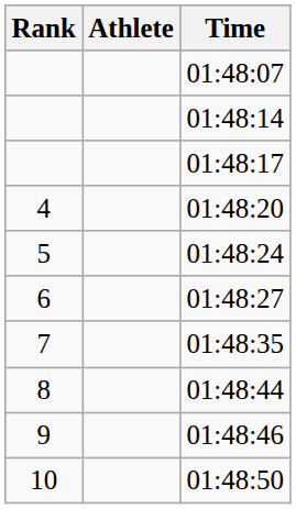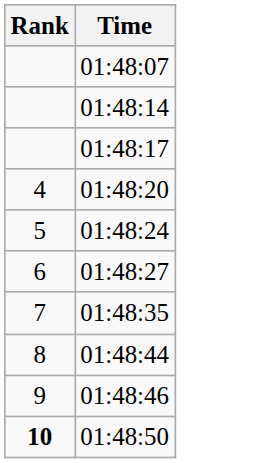 <table class="wikitable" style="font-size:95%; text-align:center;">
 <tr>
 <th>Rank</th>
-<th>Athlete</th>
 <th>Time</th>
 </tr>
 <tr>
 <td></td>
-<td align=left></td>
 <td align="center">01:48:07</td>
 </tr>
 <tr>
 <td></td>
-<td align=left></td>
 <td align="center">01:48:14</td>
 </tr>
 <tr>
 <td></td>
-<td align=left></td>
 <td align="center">01:48:17</td>
 </tr>
 <tr>
 <td>4</td>
-<td align=left></td>
 <td align="center">01:48:20</td>
 </tr>
 <tr>
 <td>5</td>
-<td align=left></td>
 <td align="center">01:48:24</td>
 </tr>
 <tr>
 <td>6</td>
-<td align=left></td>
 <td align="center">01:48:27</td>
 </tr>
 <tr>
 <td>7</td>
-<td align=left></td>
 <td align="center">01:48:35</td>
 </tr>
 <tr>
 <td>8</td>
-<td align=left></td>
 <td align="center">01:48:44</td>
 </tr>
 <tr>
 <td>9</td>
-<td align=left></td>
 <td align="center">01:48:46</td>
 </tr>
 <tr>
-<td>10</td>
-<td align=left></td>
+<td><strong>10</strong></td>
 <td align="center">01:48:50</td>
 </tr>
 </table>
